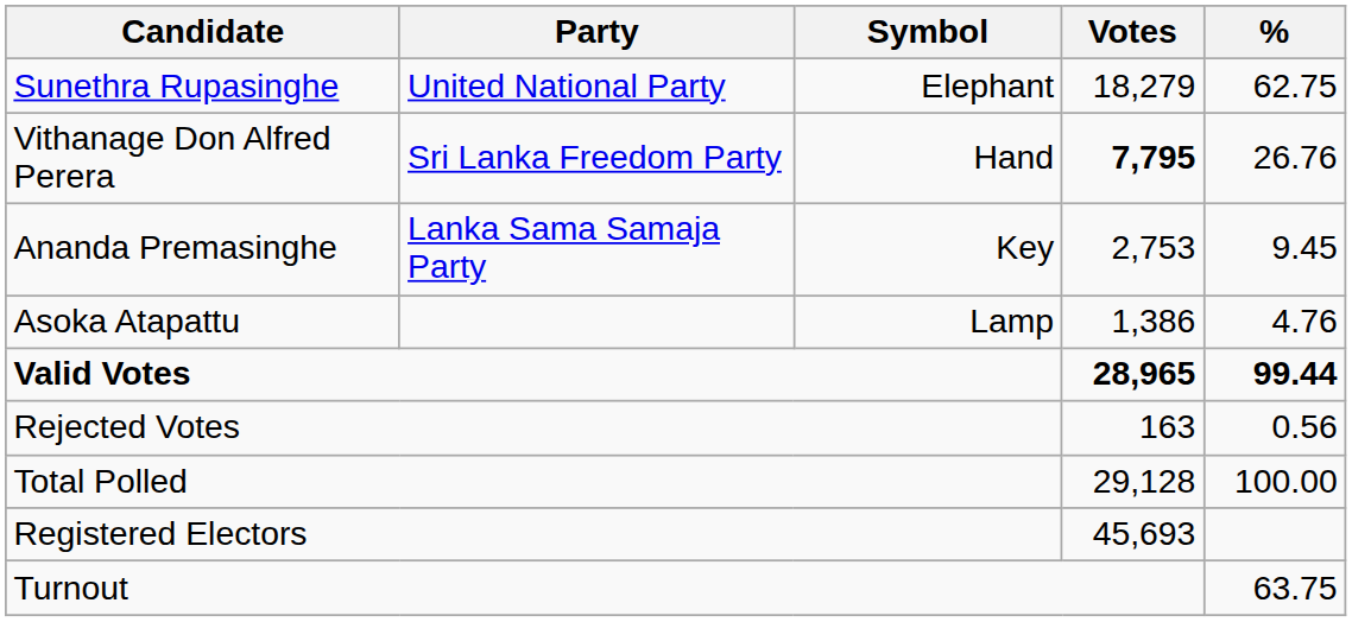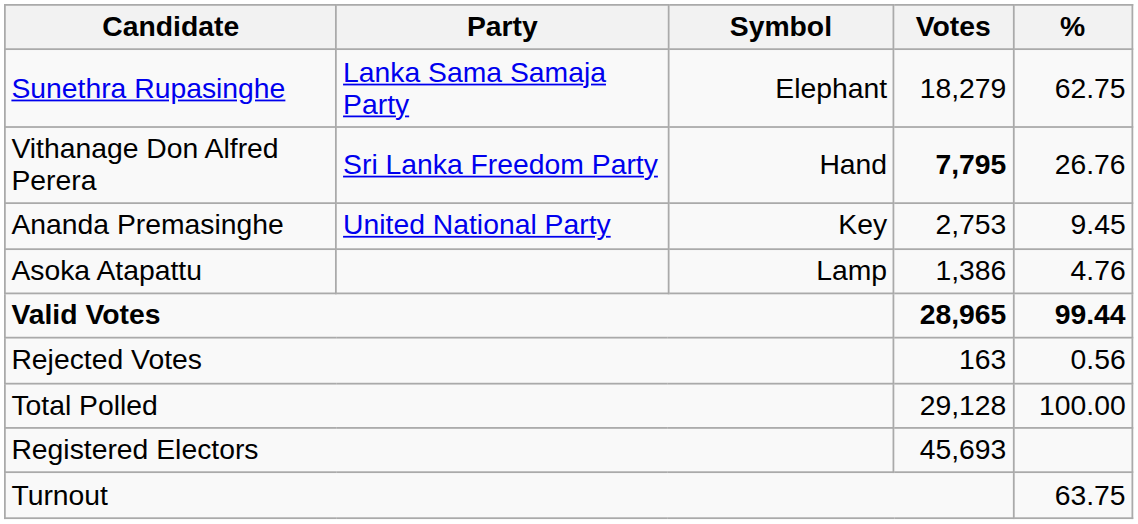 <table class="wikitable" border="1" style="text-align:right;">
 <tr>
 <th align=left width="180">Candidate</th>
 <th align=left width="180">Party</th>
 <th align=left width="120">Symbol</th>
 <th align=left width="60">Votes</th>
 <th align=left width="60">%</th>
 </tr>
 <tr>
 <td align=left><a href='#'>Sunethra Rupasinghe</a></td>
-<td align=left><a href='#'>United National Party</a></td>
+<td align=left><a href='#'>Lanka Sama Samaja Party</a></td>
 <td>Elephant</td>
 <td align=right>18,279</td>
 <td align=right>62.75</td>
 </tr>
 <tr>
 <td align=left>Vithanage Don Alfred Perera</td>
 <td align=left><a href='#'>Sri Lanka Freedom Party</a></td>
 <td>Hand</td>
 <td align=right><strong>7,795</strong></td>
 <td align=right>26.76</td>
 </tr>
 <tr>
 <td align=left>Ananda Premasinghe</td>
-<td align=left><a href='#'>Lanka Sama Samaja Party</a></td>
+<td align=left><a href='#'>United National Party</a></td>
 <td>Key</td>
 <td align=right>2,753</td>
 <td align=right>9.45</td>
 </tr>
 <tr>
 <td align=left>Asoka Atapattu</td>
 <td align=left></td>
 <td>Lamp</td>
 <td align=right>1,386</td>
 <td align=right>4.76</td>
 </tr>
 <tr>
 <td align=left colspan=3><strong>Valid Votes</strong></td>
 <td align=right><strong>28,965</strong></td>
 <td align=right><strong>99.44</strong></td>
 </tr>
 <tr>
 <td align=left colspan=3>Rejected Votes</td>
 <td align=right>163</td>
 <td align=right>0.56</td>
 </tr>
 <tr>
 <td align=left colspan=3>Total Polled</td>
 <td align=right>29,128</td>
 <td align=right>100.00</td>
 </tr>
 <tr>
 <td align=left colspan=3>Registered Electors</td>
 <td align=right>45,693</td>
 <td></td>
 </tr>
 <tr>
 <td align=left colspan=4>Turnout</td>
 <td align=right>63.75</td>
 </tr>
 </table>
